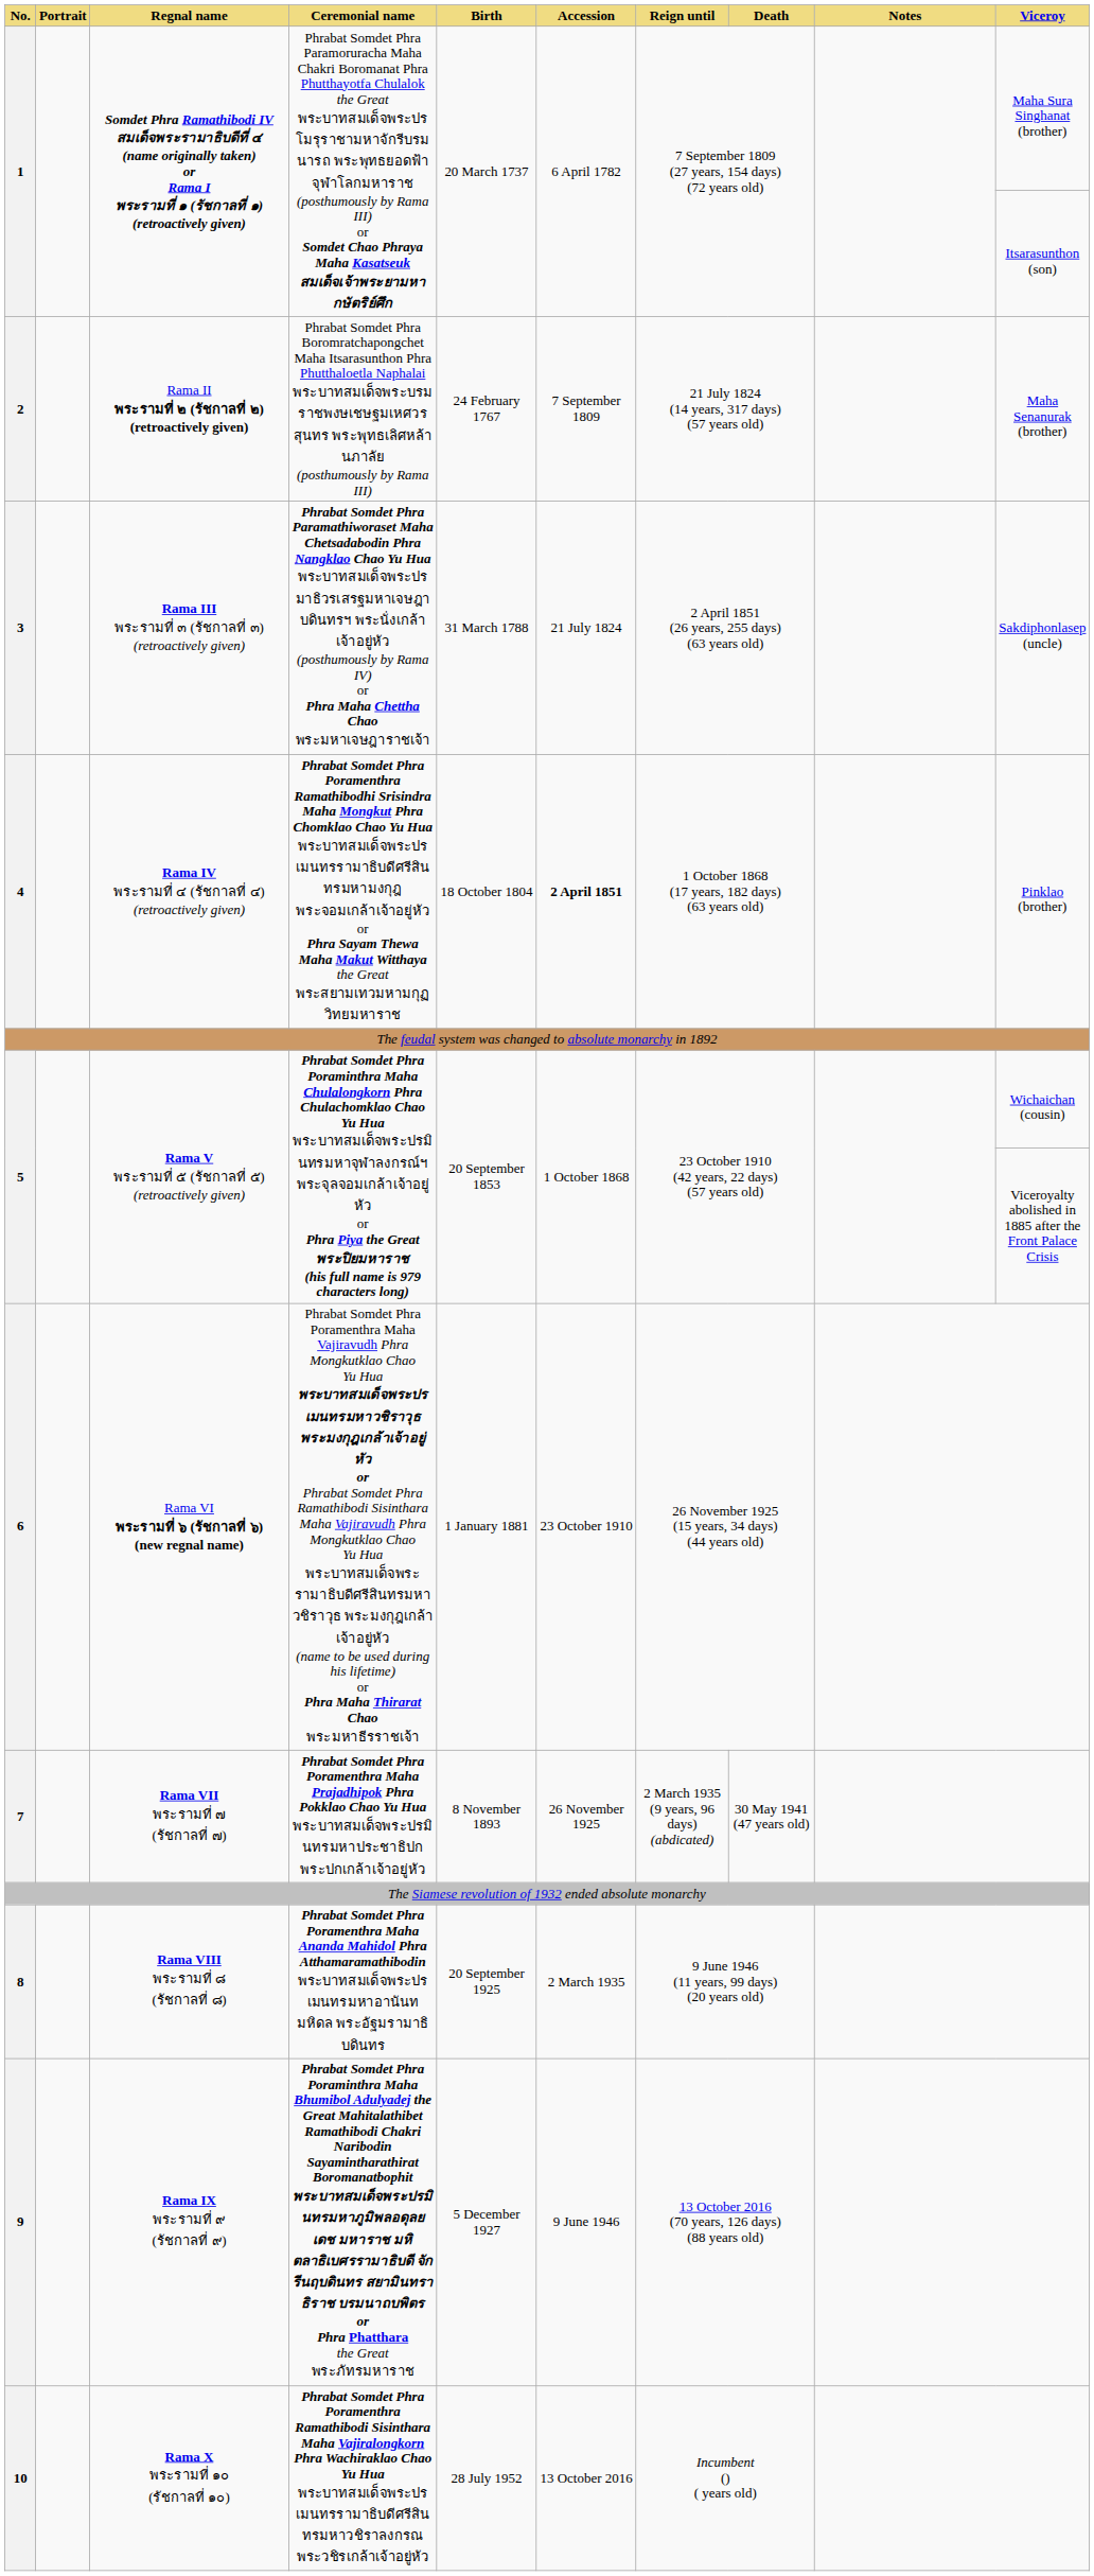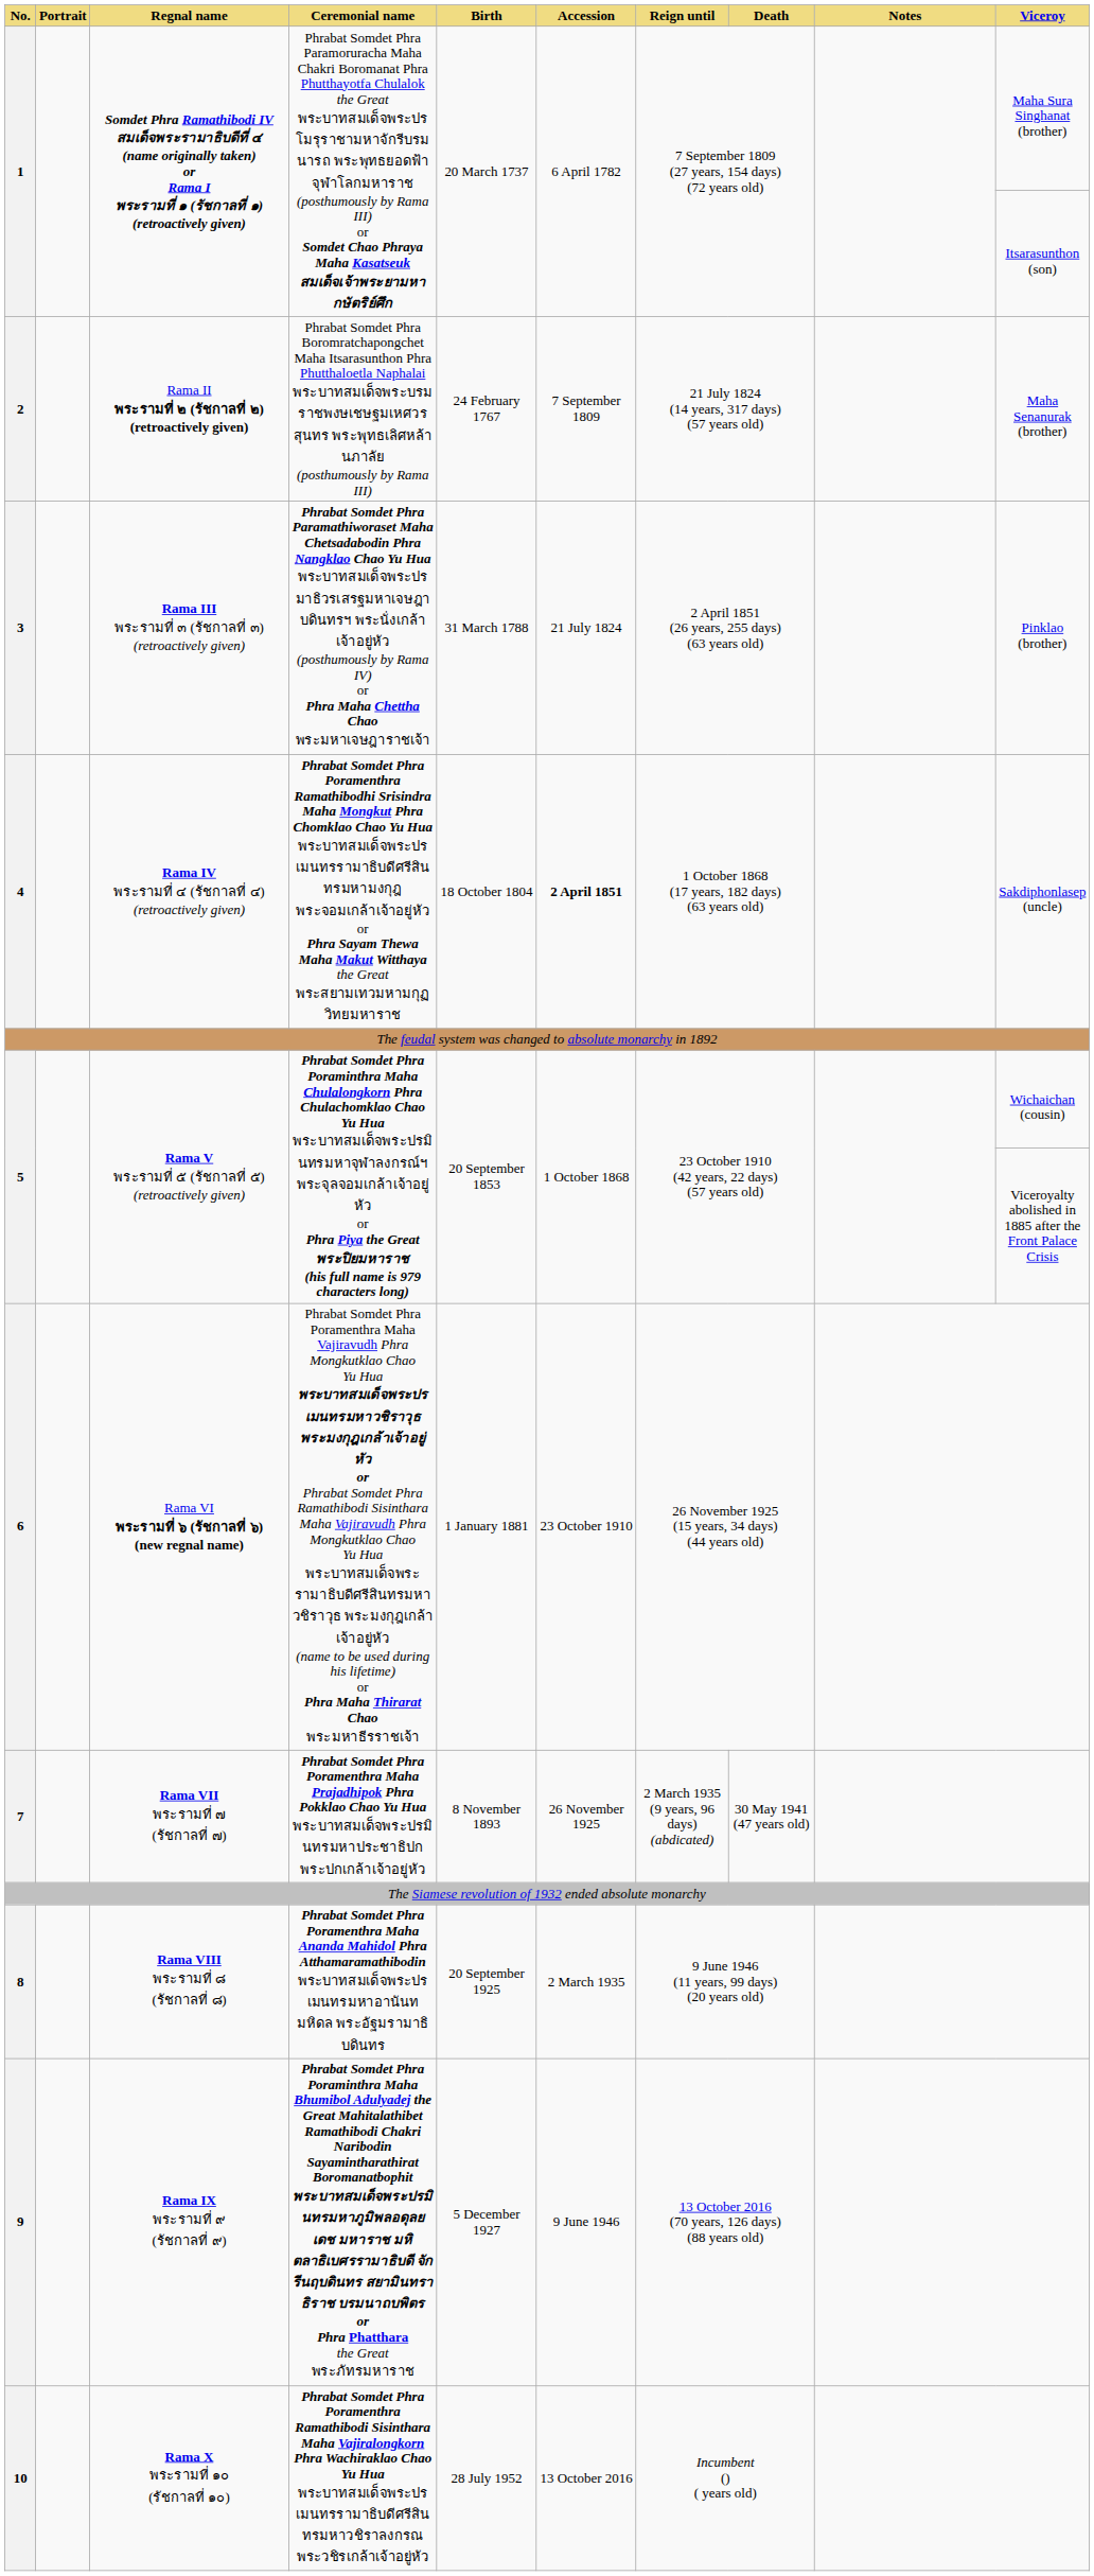 <table width=100% class="wikitable">
 <tr>
 <th style="background-color:#F0DC82" width=3%>No.</th>
 <th style="background-color:#F0DC82" width=1%>Portrait</th>
 <th style="background-color:#F0DC82" width=21%>Regnal name</th>
 <th style="background-color:#F0DC82" width=14%>Ceremonial name</th>
 <th style="background-color:#F0DC82" width=10%>Birth<br></th>
 <th style="background-color:#F0DC82" width=10%>Accession<br></th>
 <th style="background-color:#F0DC82" width=9%>Reign until</th>
 <th style="background-color:#F0DC82" width=9%>Death</th>
 <th style="background-color:#F0DC82" width=20%>Notes</th>
 <th style="background-color:#F0DC82" width=1%><a href='#'>Viceroy</a></th>
 </tr>
 <tr>
 <th rowspan="2" align="center">1</th>
 <td rowspan="2" align="center"></td>
 <td rowspan="2" align="center"><strong><em>Somdet Phra<em> <a href='#'>Ramathibodi IV</a><strong><br>สมเด็จพระรามาธิบดีที่ ๔<br></em>(name originally taken)<em><br>or<br></strong><a href='#'>Rama I</a><strong><br>พระรามที่ ๑ (รัชกาลที่ ๑)<br></em>(retroactively given)<em></td>
 <td rowspan="2" align="center"></em></strong>Phrabat Somdet Phra Paramoruracha Maha Chakri Boromanat Phra</em> <a href='#'>Phutthayotfa Chulalok</a></strong> <em>the Great</em><br>พระบาทสมเด็จพระปรโมรุราชามหาจักรีบรมนารถ พระพุทธยอดฟ้าจุฬาโลกมหาราช<br><em>(posthumously by Rama III)</em><br>or<br><strong><em>Somdet Chao Phraya Maha<em> <a href='#'>Kasatseuk</a><strong><br>สมเด็จเจ้าพระยามหากษัตริย์ศึก</td>
 <td rowspan="2" align="center">20 March 1737<br></td>
 <td rowspan="2" align="center">6 April 1782<br></td>
 <td colspan="2" rowspan="2" align="center">7 September 1809<br>(27 years, 154 days)<br>(72 years old)</td>
 <td rowspan="2"></td>
 <td align="center"><br><a href='#'>Maha Sura Singhanat</a><br>(brother)</td>
 </tr>
 <tr>
 <td align="center"><br><a href='#'>Itsarasunthon</a><br>(son)</td>
 </tr>
 <tr>
 <th align="center">2</th>
 <td align="center"></td>
 <td align="center"></strong><a href='#'>Rama II</a><strong><br>พระรามที่ ๒ (รัชกาลที่ ๒)<br></em>(retroactively given)<em></td>
 <td align="center"></em></strong>Phrabat Somdet Phra Boromratchapongchet Maha Itsarasunthon Phra</em> <a href='#'>Phutthaloetla Naphalai</a></strong><br>พระบาทสมเด็จพระบรมราชพงษเชษฐมเหศวรสุนทร พระพุทธเลิศหล้านภาลัย<br><em>(posthumously by Rama III)</em></td>
 <td align="center">24 February 1767<br></td>
 <td align="center">7 September 1809<br></td>
 <td colspan="2" align="center">21 July 1824<br>(14 years, 317 days)<br>(57 years old)</td>
 <td></td>
 <td align="center"><br><a href='#'>Maha Senanurak</a><br>(brother)</td>
 </tr>
 <tr>
 <th align="center">3</th>
 <td align="center"></td>
 <td align="center"><strong><a href='#'>Rama III</a></strong><br>พระรามที่ ๓ (รัชกาลที่ ๓)<br><em>(retroactively given)</em></td>
 <td align="center"><strong><em>Phrabat Somdet Phra Paramathiworaset Maha Chetsadabodin Phra<em> <a href='#'>Nangklao</a> </em>Chao Yu Hua</em></strong><br>พระบาทสมเด็จพระปรมาธิวรเสรฐมหาเจษฎาบดินทรฯ พระนั่งเกล้าเจ้าอยู่หัว<br><em>(posthumously by Rama IV)</em><br>or<br><strong><em>Phra Maha<em> <a href='#'>Chettha</a> </em>Chao</em></strong><br>พระมหาเจษฎาราชเจ้า</td>
 <td align="center">31 March 1788<br></td>
 <td align="center">21 July 1824<br></td>
 <td colspan="2" align="center">2 April 1851<br>(26 years, 255 days)<br>(63 years old)</td>
 <td></td>
-<td align="center"><br><a href='#'>Sakdiphonlasep</a><br>(uncle)</td>
+<td align="center"><br><a href='#'>Pinklao</a><br>(brother)</td>
 </tr>
 <tr>
 <th align="center">4</th>
 <td align="center"></td>
 <td align="center"><strong><a href='#'>Rama IV</a></strong><br>พระรามที่ ๔ (รัชกาลที่ ๔)<br><em>(retroactively given)</em></td>
 <td align="center"><strong><em>Phrabat Somdet Phra Poramenthra Ramathibodhi Srisindra Maha<em> <a href='#'>Mongkut</a> </em>Phra Chomklao Chao Yu Hua</em></strong><br>พระบาทสมเด็จพระปรเมนทรรามาธิบดีศรีสินทรมหามงกุฎ พระจอมเกล้าเจ้าอยู่หัว<br>or<br><strong><em>Phra Sayam Thewa Maha<em> <a href='#'>Makut</a> </em>Witthaya</em></strong> <em>the Great</em><br>พระสยามเทวมหามกุฏวิทยมหาราช</td>
 <td align="center">18 October 1804<br></td>
 <td align="center"><strong>2 April 1851<br></strong></td>
 <td colspan="2" align="center">1 October 1868<br>(17 years, 182 days)<br>(63 years old)</td>
 <td></td>
-<td align="center"><br><a href='#'>Pinklao</a><br>(brother)</td>
+<td align="center"><br><a href='#'>Sakdiphonlasep</a><br>(uncle)</td>
 </tr>
 <tr>
 <td colspan="10" align="center" style="background:#CC9966"><em>The <a href='#'>feudal</a> system was changed to <a href='#'>absolute monarchy</a> in 1892</em></td>
 </tr>
 <tr>
 <th rowspan="2" align="center">5</th>
 <td rowspan="2" align="center"></td>
 <td rowspan="2" align="center"><strong><a href='#'>Rama V</a></strong><br>พระรามที่ ๕ (รัชกาลที่ ๕)<br><em>(retroactively given)</em></td>
 <td rowspan="2" align="center"><strong><em>Phrabat Somdet Phra Poraminthra Maha<em> <a href='#'>Chulalongkorn</a> </em>Phra Chulachomklao Chao Yu Hua</em></strong><br>พระบาทสมเด็จพระปรมินทรมหาจุฬาลงกรณ์ฯ พระจุลจอมเกล้าเจ้าอยู่หัว<br>or<br><strong><em>Phra<em> <a href='#'>Piya</a><strong> </em>the Great<em><br>พระปิยมหาราช<br></em>(his full name is 979 characters long)<em></td>
 <td rowspan="2" align="center">20 September 1853<br></td>
 <td rowspan="2" align="center">1 October 1868<br></td>
 <td colspan="2" rowspan="2" align="center">23 October 1910<br>(42 years, 22 days)<br>(57 years old)</td>
 <td rowspan="2"></td>
 <td align="center"><br><a href='#'>Wichaichan</a><br>(cousin)</td>
 </tr>
 <tr>
 <td align="center"></em>Viceroyalty abolished in 1885 after the <a href='#'>Front Palace Crisis</a><em></td>
 </tr>
 <tr>
 <th align="center">6</th>
 <td align="center"></td>
 <td align="center"></strong><a href='#'>Rama VI</a><strong><br>พระรามที่ ๖ (รัชกาลที่ ๖)<br></em>(new regnal name)<em></td>
 <td align="center"></em></strong>Phrabat Somdet Phra Poramenthra Maha</em> <a href='#'>Vajiravudh</a> <em>Phra Mongkutklao Chao Yu Hua<strong><em><br>พระบาทสมเด็จพระปรเมนทรมหาวชิราวุธ พระมงกุฎเกล้าเจ้าอยู่หัว<br>or<br></strong>Phrabat Somdet Phra Ramathibodi Sisinthara Maha <a href='#'>Vajiravudh</a> Phra Mongkutklao Chao </em>Yu Hua</em></strong><br>พระบาทสมเด็จพระรามาธิบดีศรีสินทรมหาวชิราวุธ พระมงกุฎเกล้าเจ้าอยู่หัว<br><em>(name to be used during his lifetime)</em><br>or<br><strong><em>Phra Maha<em> <a href='#'>Thirarat</a> </em>Chao</em></strong><br>พระมหาธีรราชเจ้า</td>
 <td align="center">1 January 1881<br></td>
 <td align="center">23 October 1910<br></td>
 <td colspan="2" align="center">26 November 1925<br>(15 years, 34 days)<br>(44 years old)</td>
 <td colspan="2"></td>
 </tr>
 <tr>
 <th align="center">7</th>
 <td align="center"></td>
 <td align="center"><strong><a href='#'>Rama VII</a></strong><br>พระรามที่ ๗<br>(รัชกาลที่ ๗)</td>
 <td align="center"><strong><em>Phrabat Somdet Phra Poramenthra Maha<em> <a href='#'>Prajadhipok</a> </em>Phra Pokklao Chao Yu Hua</em></strong><br>พระบาทสมเด็จพระปรมินทรมหาประชาธิปก พระปกเกล้าเจ้าอยู่หัว</td>
 <td align="center">8 November 1893<br></td>
 <td align="center">26 November 1925<br></td>
 <td align="center">2 March 1935<br>(9 years, 96 days)<br><em>(abdicated)</em></td>
 <td align="center">30 May 1941<br>(47 years old)</td>
 <td colspan="2"></td>
 </tr>
 <tr>
 <td colspan="10" align="center" style="background:#C0C0C0"><em>The <a href='#'>Siamese revolution of 1932</a> ended absolute monarchy</em></td>
 </tr>
 <tr>
 <th align="center">8</th>
 <td align="center"></td>
 <td align="center"><strong><a href='#'>Rama VIII</a></strong><br>พระรามที่ ๘<br>(รัชกาลที่ ๘)</td>
 <td align="center"><strong><em>Phrabat Somdet Phra Poramenthra Maha<em> <a href='#'>Ananda Mahidol</a> </em>Phra Atthamaramathibodin</em></strong><br>พระบาทสมเด็จพระปรเมนทรมหาอานันทมหิดล พระอัฐมรามาธิบดินทร</td>
 <td align="center">20 September 1925<br></td>
 <td align="center">2 March 1935<br></td>
 <td colspan="2" align="center">9 June 1946<br>(11 years, 99 days)<br>(20 years old)</td>
 <td colspan="2"></td>
 </tr>
 <tr>
 <th align="center">9</th>
 <td align="center"></td>
 <td align="center"><strong><a href='#'>Rama IX</a></strong><br>พระรามที่ ๙<br>(รัชกาลที่ ๙)</td>
 <td align="center"><strong><em>Phrabat Somdet Phra Poraminthra Maha<em> <a href='#'>Bhumibol Adulyadej</a><strong> </em>the Great<em> </em></strong>Mahitalathibet Ramathibodi Chakri Naribodin Sayamintharathirat Boromanatbophit<strong><em><br>พระบาทสมเด็จพระปรมินทรมหาภูมิพลอดุลยเดช มหาราช มหิตลาธิเบศรรามาธิบดี จักรีนฤบดินทร สยามินทราธิราช บรมนาถบพิตร<br>or<br></em></strong>Phra</em> <a href='#'>Phatthara</a></strong> <em>the Great</em><br>พระภัทรมหาราช</td>
 <td align="center">5 December 1927<br></td>
 <td align="center">9 June 1946<br></td>
 <td colspan="2" align="center"><a href='#'>13 October 2016</a><br>(70 years, 126 days)<em><br></em>(88 years old)</td>
 <td colspan="2"></td>
 </tr>
 <tr>
 <th align="center">10</th>
 <td align="center"></td>
 <td align="center"><strong><a href='#'>Rama X</a></strong><br>พระรามที่ ๑๐<br>(รัชกาลที่ ๑๐)</td>
 <td align="center"><strong><em>Phrabat Somdet Phra Poramenthra Ramathibodi Sisinthara Maha<em> <a href='#'>Vajiralongkorn</a> </em>Phra Wachiraklao Chao Yu Hua</em></strong><br>พระบาทสมเด็จพระปรเมนทรรามาธิบดีศรีสินทรมหาวชิราลงกรณ พระวชิรเกล้าเจ้าอยู่หัว</td>
 <td align="center">28 July 1952<br></td>
 <td align="center">13 October 2016<br></td>
 <td colspan="2" align="center"><em>Incumbent</em><br>()<br>( years old)</td>
 <td colspan="2"></td>
 </tr>
 </table>
